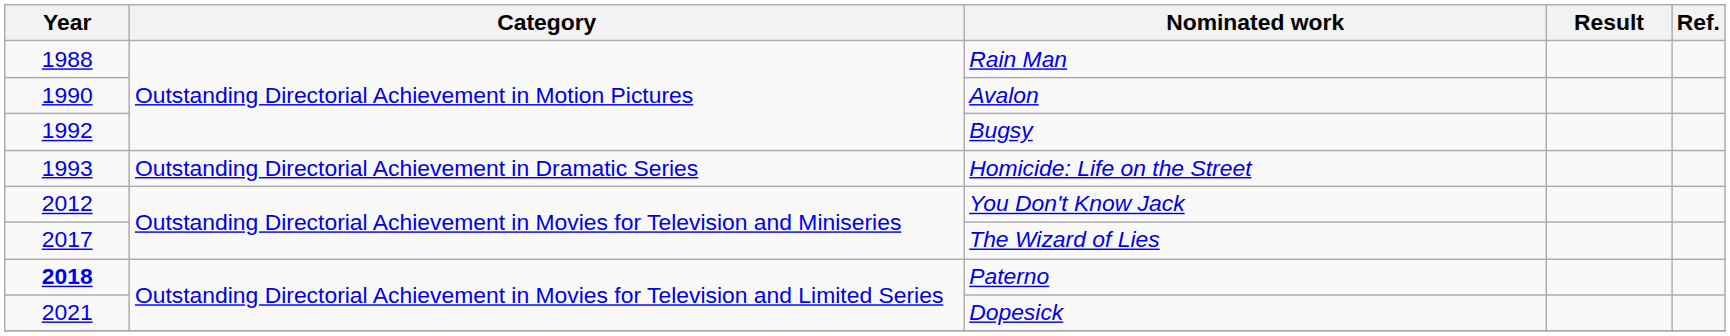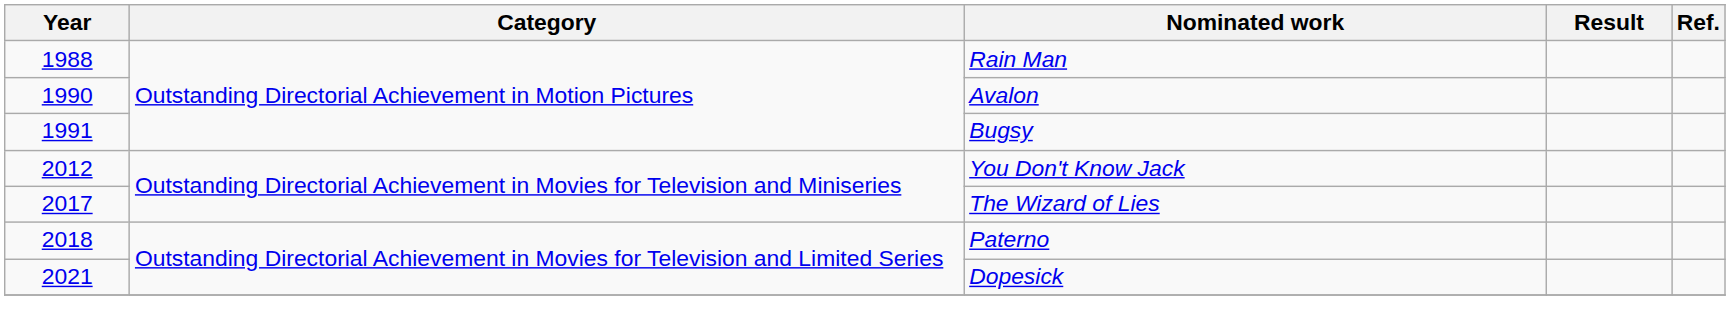 <table class=wikitable>
 <tr>
 <th scope="col" style="width:5em;">Year</th>
 <th scope="col" style="width:36em;">Category</th>
 <th scope="col" style="width:25em;">Nominated work</th>
 <th scope="col" style="width:5em;">Result</th>
 <th>Ref.</th>
 </tr>
 <tr>
 <td style="text-align:center;"><a href='#'>1988</a></td>
 <td rowspan="3"><a href='#'>Outstanding Directorial Achievement in Motion Pictures</a></td>
 <td><em><a href='#'>Rain Man</a></em></td>
 <td></td>
 <td style="text-align:center;"></td>
 </tr>
 <tr>
 <td style="text-align:center;"><a href='#'>1990</a></td>
 <td><em><a href='#'>Avalon</a></em></td>
 <td></td>
 <td style="text-align:center;"></td>
 </tr>
 <tr>
-<td style="text-align:center;"><a href='#'>1992</a></td>
+<td style="text-align:center;"><a href='#'>1991</a></td>
 <td><em><a href='#'>Bugsy</a></em></td>
-<td></td>
-<td style="text-align:center;"></td>
-</tr>
-<tr>
-<td style="text-align:center;"><a href='#'>1993</a></td>
-<td><a href='#'>Outstanding Directorial Achievement in Dramatic Series</a></td>
-<td><em><a href='#'>Homicide: Life on the Street</a></em> </td>
 <td></td>
 <td style="text-align:center;"></td>
 </tr>
 <tr>
 <td style="text-align:center;"><a href='#'>2012</a></td>
 <td rowspan="2"><a href='#'>Outstanding Directorial Achievement in Movies for Television and Miniseries</a></td>
 <td><em><a href='#'>You Don't Know Jack</a></em></td>
 <td></td>
 <td style="text-align:center;"></td>
 </tr>
 <tr>
 <td style="text-align:center;"><a href='#'>2017</a></td>
 <td><em><a href='#'>The Wizard of Lies</a></em></td>
 <td></td>
 <td style="text-align:center;"></td>
 </tr>
 <tr>
-<td style="text-align:center;"><strong><a href='#'>2018</a></strong></td>
+<td style="text-align:center;"><a href='#'>2018</a></td>
 <td rowspan="2"><a href='#'>Outstanding Directorial Achievement in Movies for Television and Limited Series</a></td>
 <td><em><a href='#'>Paterno</a></em></td>
 <td></td>
 <td style="text-align:center;"></td>
 </tr>
 <tr>
 <td style="text-align:center;"><a href='#'>2021</a></td>
 <td><em><a href='#'>Dopesick</a></em></td>
 <td></td>
 <td style="text-align:center;"></td>
 </tr>
 <tr>
 </tr>
 </table>
